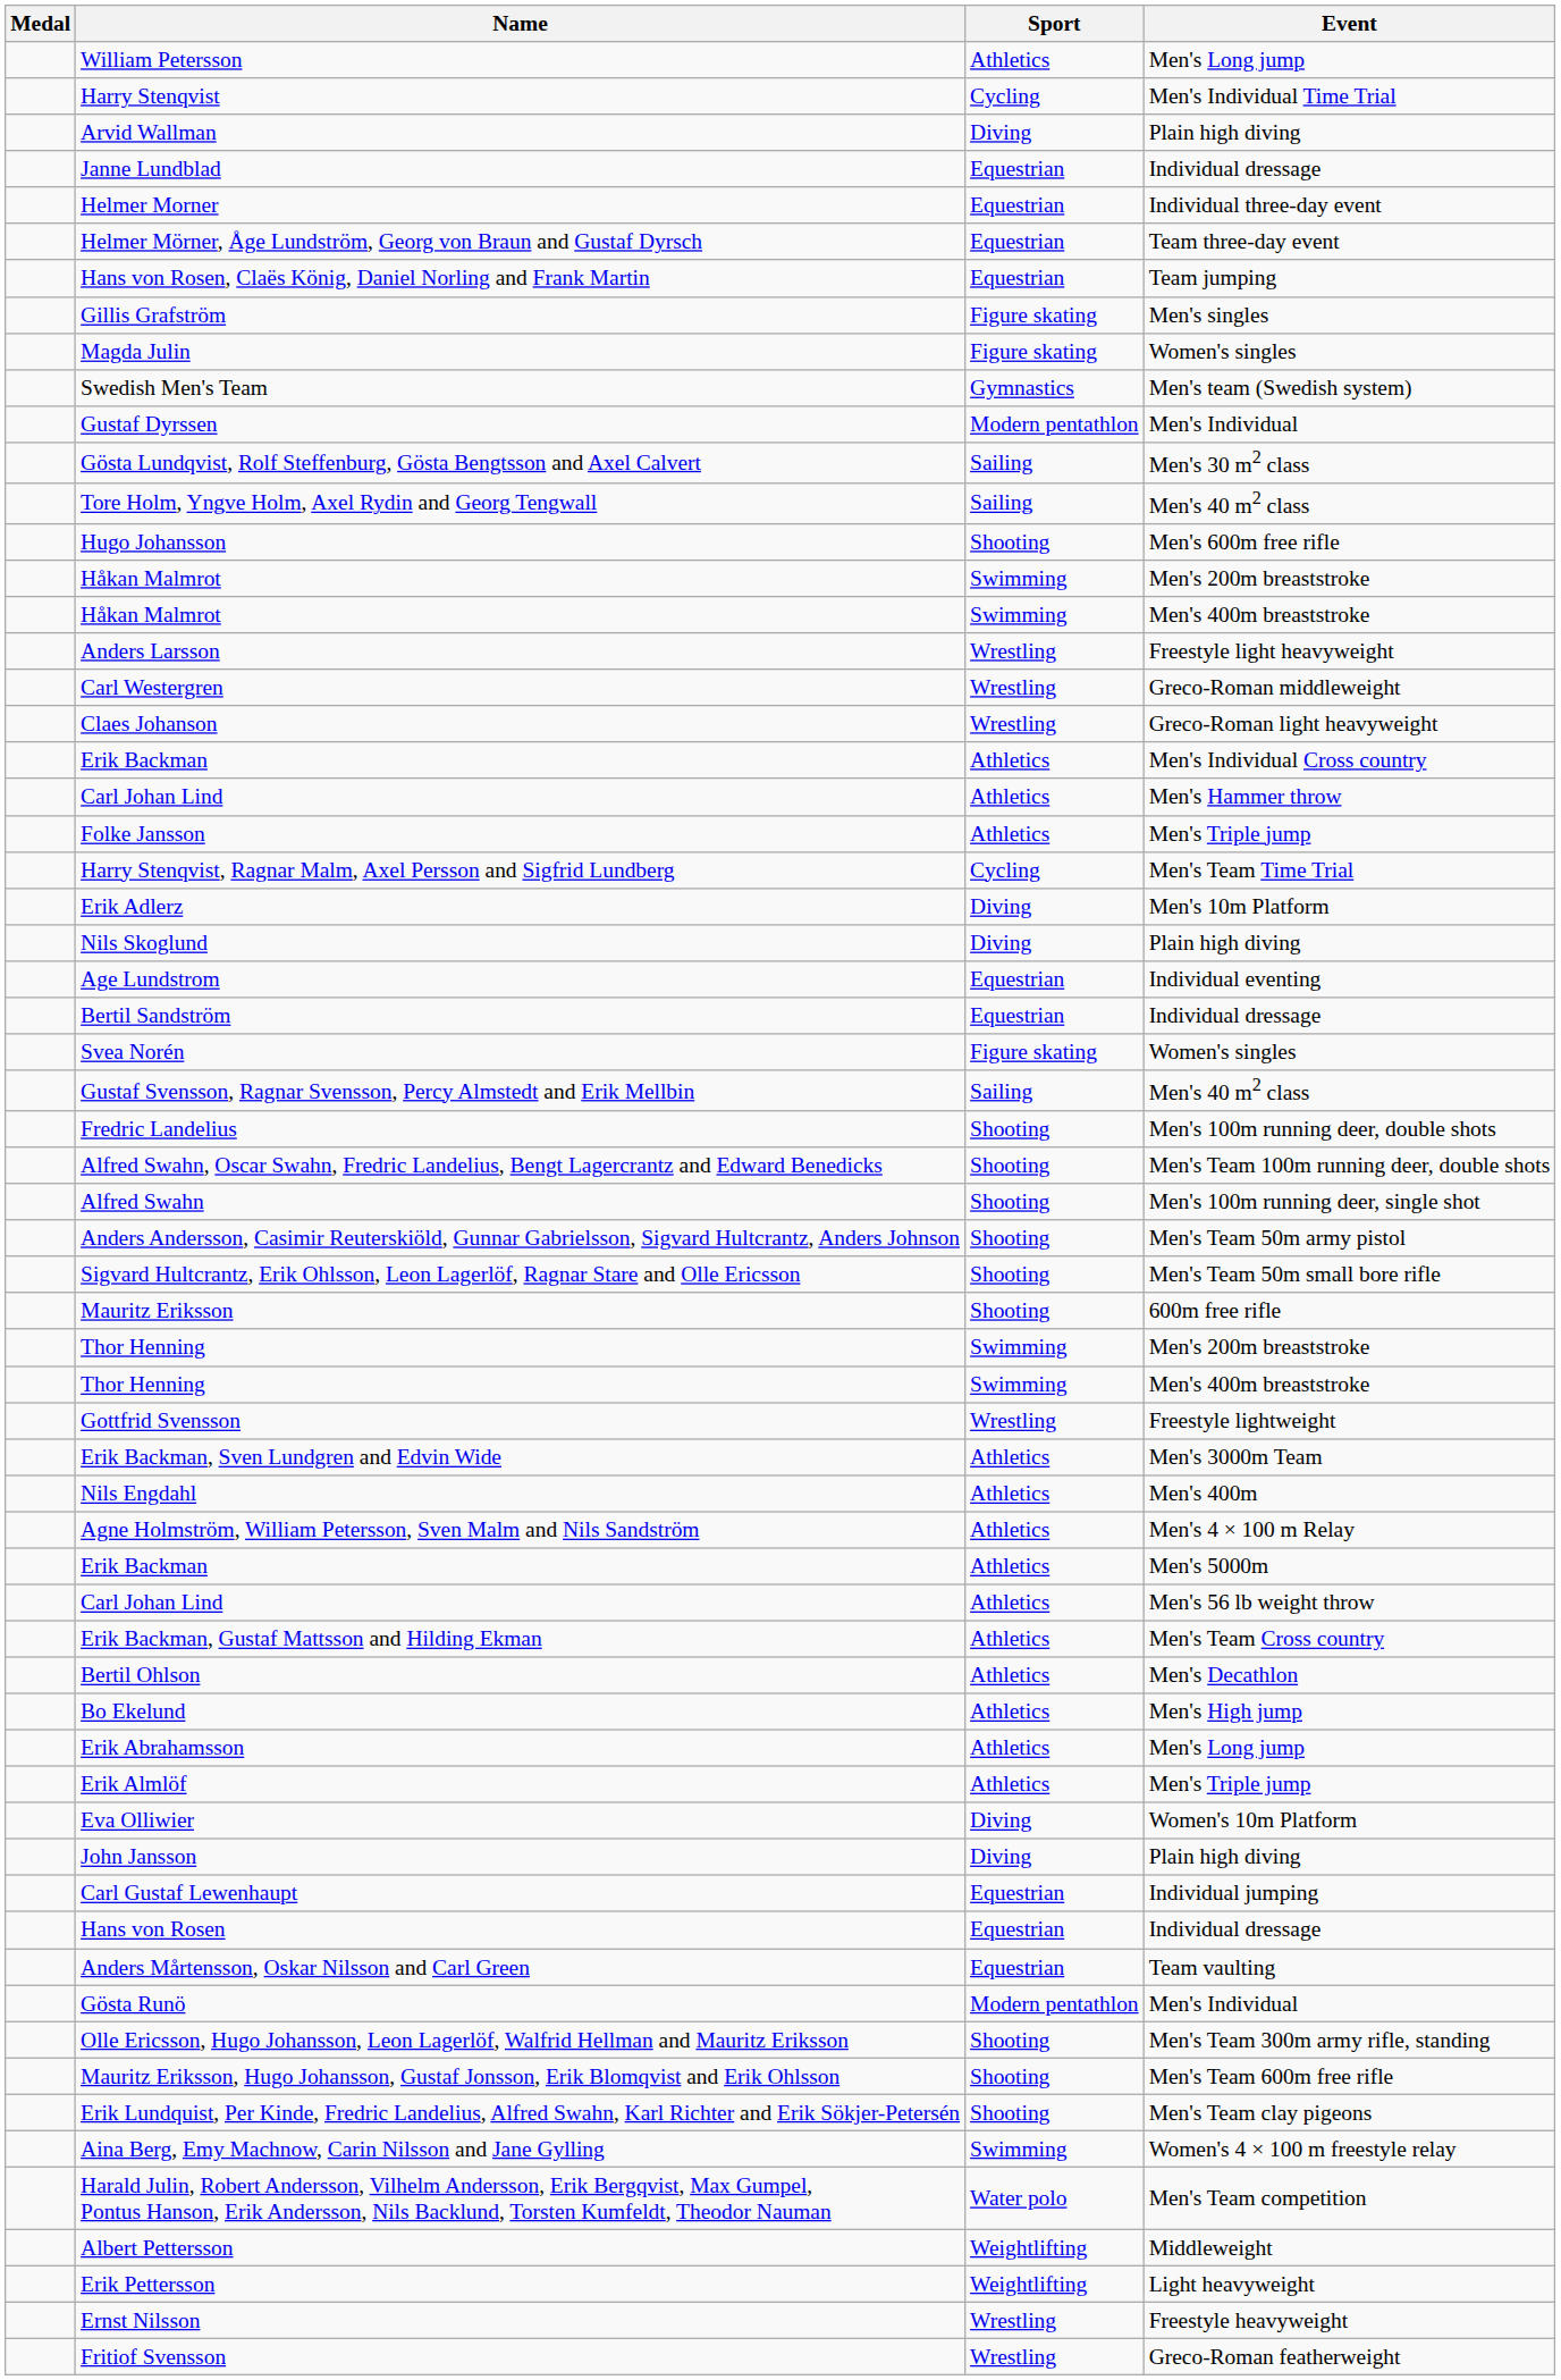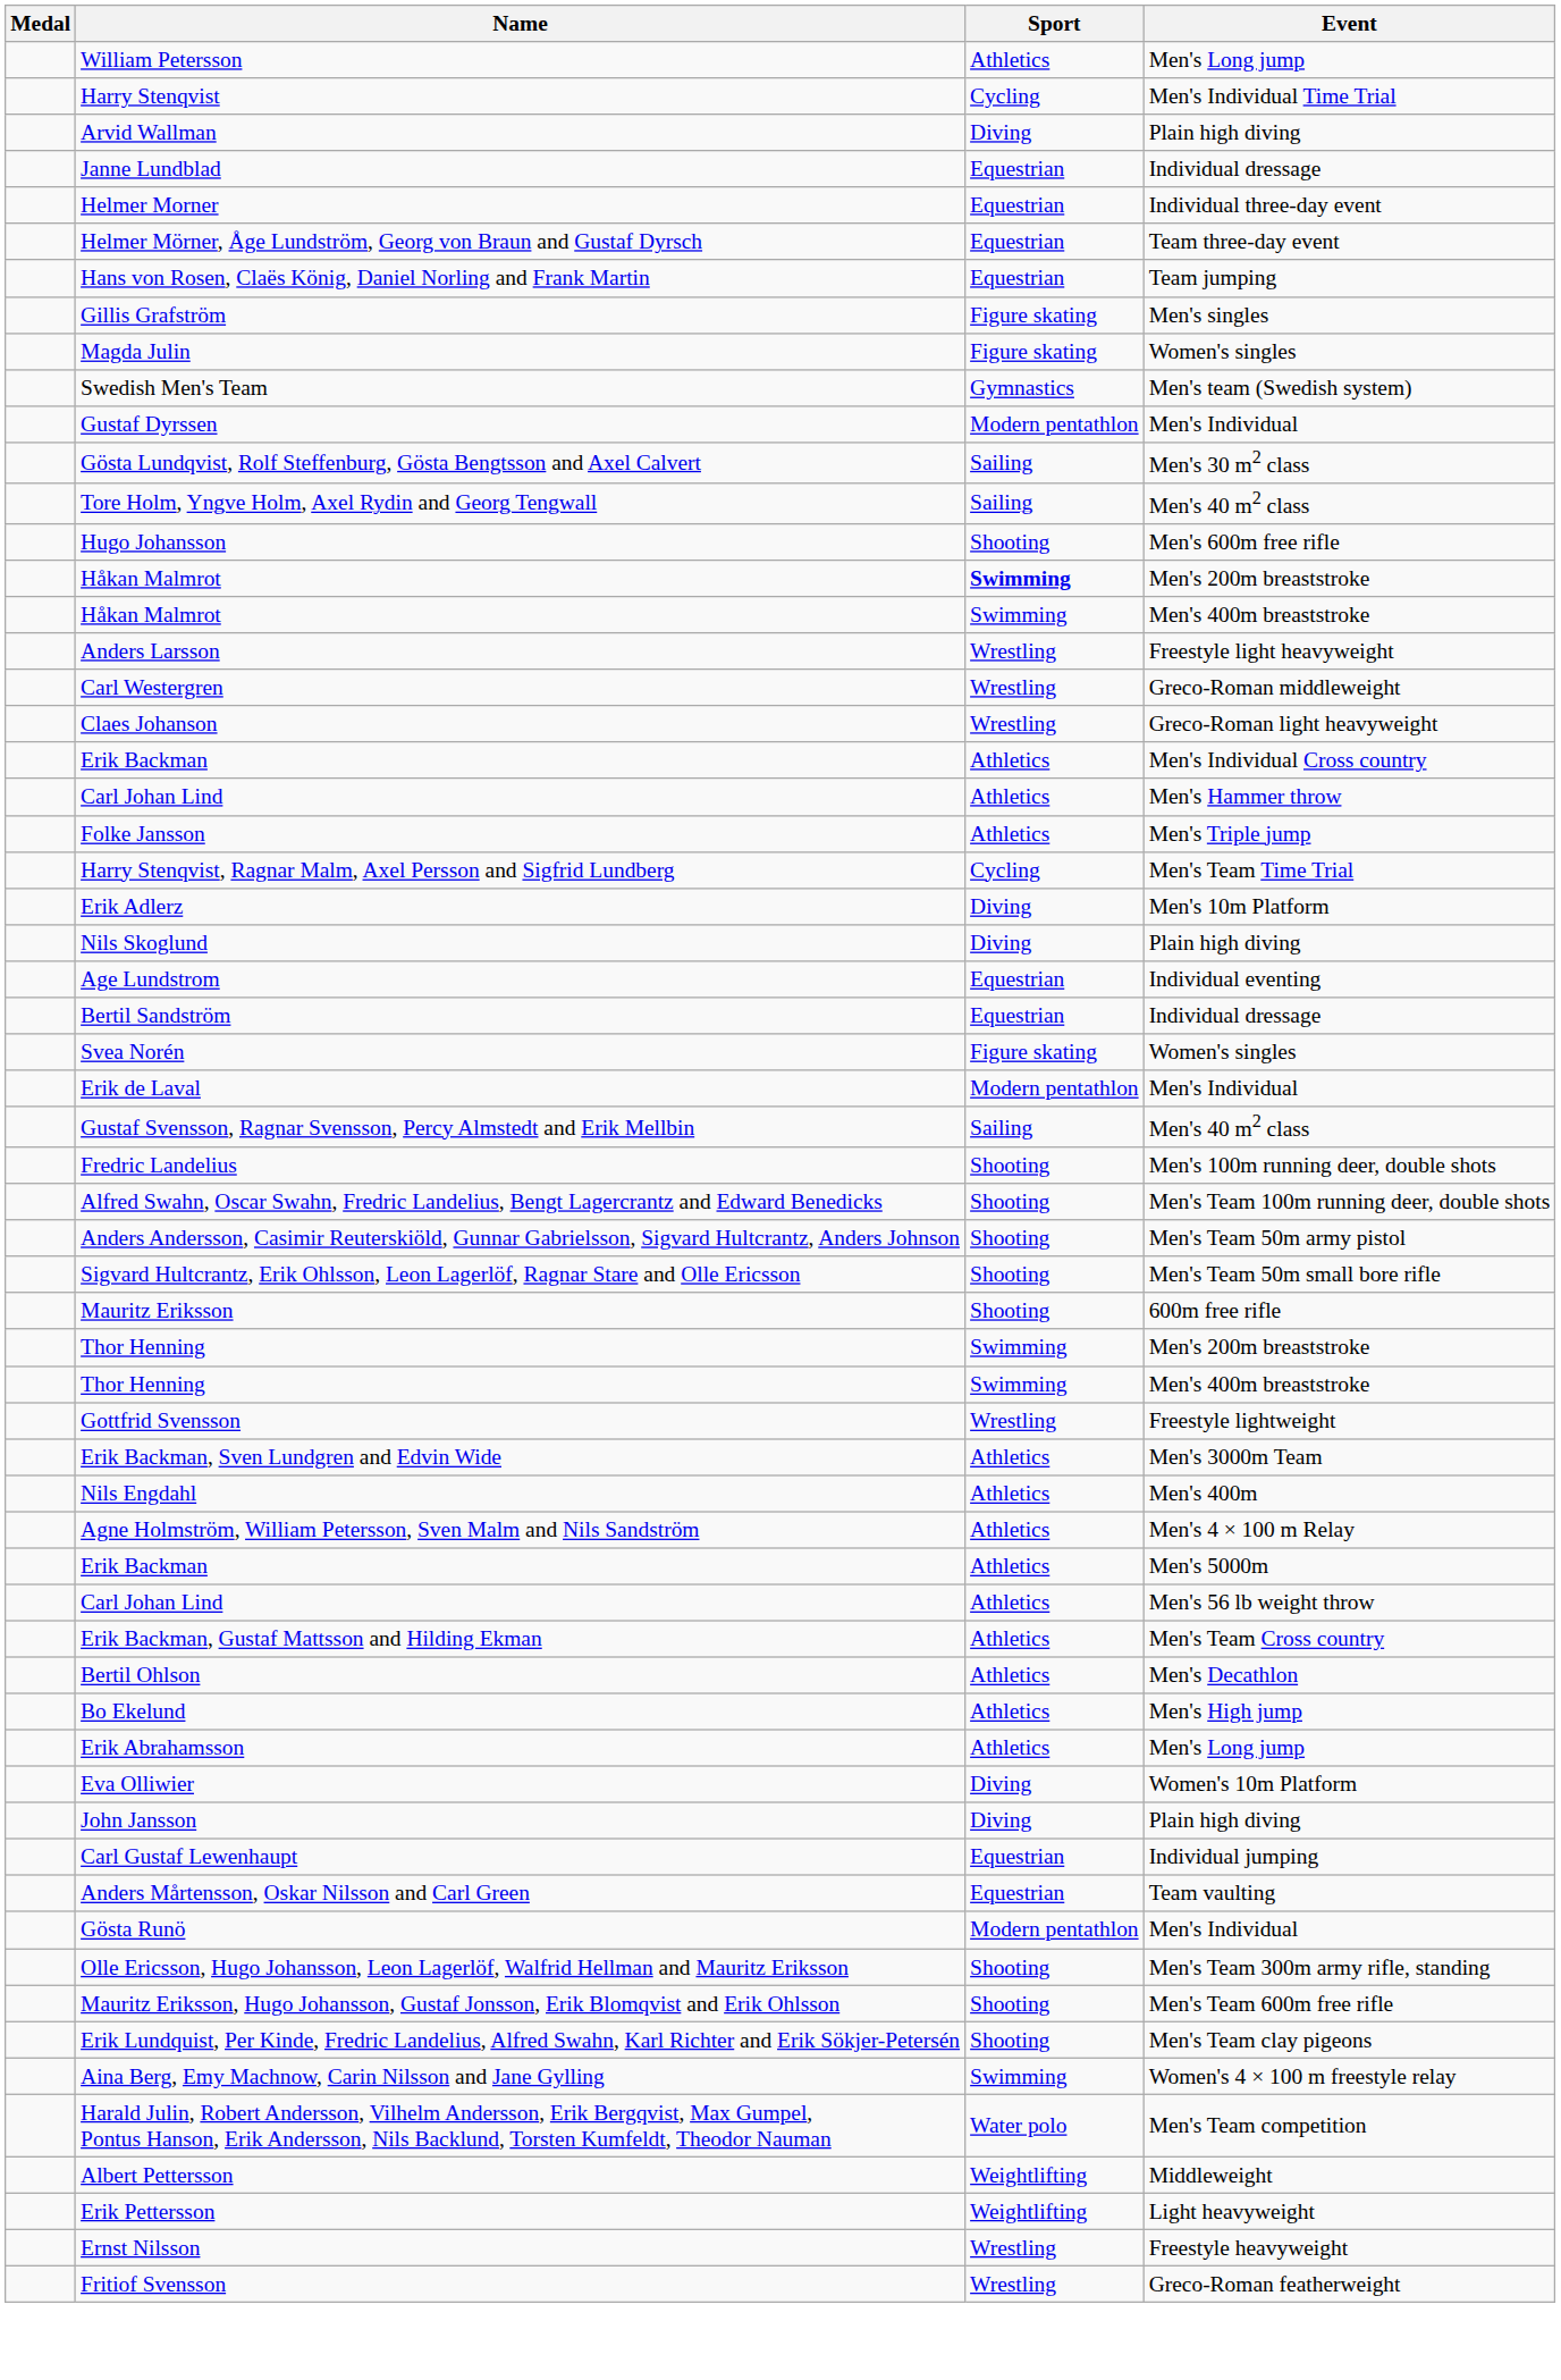 <table class="wikitable sortable"  style="font-size:95%">
 <tr>
 <th>Medal</th>
 <th>Name</th>
 <th>Sport</th>
 <th>Event</th>
 </tr>
 <tr>
 <td></td>
 <td><a href='#'>William Petersson</a></td>
 <td><a href='#'>Athletics</a></td>
 <td>Men's <a href='#'>Long jump</a></td>
 </tr>
 <tr>
 <td></td>
 <td><a href='#'>Harry Stenqvist</a></td>
 <td><a href='#'>Cycling</a></td>
 <td>Men's Individual <a href='#'>Time Trial</a></td>
 </tr>
 <tr>
 <td></td>
 <td><a href='#'>Arvid Wallman</a></td>
 <td><a href='#'>Diving</a></td>
 <td>Plain high diving</td>
 </tr>
 <tr>
 <td></td>
 <td><a href='#'>Janne Lundblad</a></td>
 <td><a href='#'>Equestrian</a></td>
 <td>Individual dressage</td>
 </tr>
 <tr>
 <td></td>
 <td><a href='#'>Helmer Morner</a></td>
 <td><a href='#'>Equestrian</a></td>
 <td>Individual three-day event</td>
 </tr>
 <tr>
 <td></td>
 <td><a href='#'>Helmer Mörner</a>, <a href='#'>Åge Lundström</a>, <a href='#'>Georg von Braun</a> and <a href='#'>Gustaf Dyrsch</a></td>
 <td><a href='#'>Equestrian</a></td>
 <td>Team three-day event</td>
 </tr>
 <tr>
 <td></td>
 <td><a href='#'>Hans von Rosen</a>, <a href='#'>Claës König</a>, <a href='#'>Daniel Norling</a> and <a href='#'>Frank Martin</a></td>
 <td><a href='#'>Equestrian</a></td>
 <td>Team jumping</td>
 </tr>
 <tr>
 <td></td>
 <td><a href='#'>Gillis Grafström</a></td>
 <td><a href='#'>Figure skating</a></td>
 <td>Men's singles</td>
 </tr>
 <tr>
 <td></td>
 <td><a href='#'>Magda Julin</a></td>
 <td><a href='#'>Figure skating</a></td>
 <td>Women's singles</td>
 </tr>
 <tr>
 <td></td>
 <td>Swedish Men's Team</td>
 <td><a href='#'>Gymnastics</a></td>
 <td>Men's team (Swedish system)</td>
 </tr>
 <tr>
 <td></td>
 <td><a href='#'>Gustaf Dyrssen</a></td>
 <td><a href='#'>Modern pentathlon</a></td>
 <td>Men's Individual</td>
 </tr>
 <tr>
 <td></td>
 <td><a href='#'>Gösta Lundqvist</a>, <a href='#'>Rolf Steffenburg</a>, <a href='#'>Gösta Bengtsson</a> and <a href='#'>Axel Calvert</a></td>
 <td><a href='#'>Sailing</a></td>
 <td>Men's 30 m<sup>2</sup> class</td>
 </tr>
 <tr>
 <td></td>
 <td><a href='#'>Tore Holm</a>, <a href='#'>Yngve Holm</a>, <a href='#'>Axel Rydin</a> and <a href='#'>Georg Tengwall</a></td>
 <td><a href='#'>Sailing</a></td>
 <td>Men's 40 m<sup>2</sup> class</td>
 </tr>
 <tr>
 <td></td>
 <td><a href='#'>Hugo Johansson</a></td>
 <td><a href='#'>Shooting</a></td>
 <td>Men's 600m free rifle</td>
 </tr>
 <tr>
 <td></td>
 <td><a href='#'>Håkan Malmrot</a></td>
-<td><a href='#'>Swimming</a></td>
+<td><strong><a href='#'>Swimming</a></strong></td>
 <td>Men's 200m breaststroke</td>
 </tr>
 <tr>
 <td></td>
 <td><a href='#'>Håkan Malmrot</a></td>
 <td><a href='#'>Swimming</a></td>
 <td>Men's 400m breaststroke</td>
 </tr>
 <tr>
 <td></td>
 <td><a href='#'>Anders Larsson</a></td>
 <td><a href='#'>Wrestling</a></td>
 <td>Freestyle light heavyweight</td>
 </tr>
 <tr>
 <td></td>
 <td><a href='#'>Carl Westergren</a></td>
 <td><a href='#'>Wrestling</a></td>
 <td>Greco-Roman middleweight</td>
 </tr>
 <tr>
 <td></td>
 <td><a href='#'>Claes Johanson</a></td>
 <td><a href='#'>Wrestling</a></td>
 <td>Greco-Roman light heavyweight</td>
 </tr>
 <tr>
 <td></td>
 <td><a href='#'>Erik Backman</a></td>
 <td><a href='#'>Athletics</a></td>
 <td>Men's Individual <a href='#'>Cross country</a></td>
 </tr>
 <tr>
 <td></td>
 <td><a href='#'>Carl Johan Lind</a></td>
 <td><a href='#'>Athletics</a></td>
 <td>Men's <a href='#'>Hammer throw</a></td>
 </tr>
 <tr>
 <td></td>
 <td><a href='#'>Folke Jansson</a></td>
 <td><a href='#'>Athletics</a></td>
 <td>Men's <a href='#'>Triple jump</a></td>
 </tr>
 <tr>
 <td></td>
 <td><a href='#'>Harry Stenqvist</a>, <a href='#'>Ragnar Malm</a>, <a href='#'>Axel Persson</a> and <a href='#'>Sigfrid Lundberg</a></td>
 <td><a href='#'>Cycling</a></td>
 <td>Men's Team <a href='#'>Time Trial</a></td>
 </tr>
 <tr>
 <td></td>
 <td><a href='#'>Erik Adlerz</a></td>
 <td><a href='#'>Diving</a></td>
 <td>Men's 10m Platform</td>
 </tr>
 <tr>
 <td></td>
 <td><a href='#'>Nils Skoglund</a></td>
 <td><a href='#'>Diving</a></td>
 <td>Plain high diving</td>
 </tr>
 <tr>
 <td></td>
 <td><a href='#'>Age Lundstrom</a></td>
 <td><a href='#'>Equestrian</a></td>
 <td>Individual eventing</td>
 </tr>
 <tr>
 <td></td>
 <td><a href='#'>Bertil Sandström</a></td>
 <td><a href='#'>Equestrian</a></td>
 <td>Individual dressage</td>
 </tr>
 <tr>
 <td></td>
 <td><a href='#'>Svea Norén</a></td>
 <td><a href='#'>Figure skating</a></td>
 <td>Women's singles</td>
 </tr>
 <tr>
 <td></td>
+<td><a href='#'>Erik de Laval</a></td>
+<td><a href='#'>Modern pentathlon</a></td>
+<td>Men's Individual</td>
+</tr>
+<tr>
+<td></td>
 <td><a href='#'>Gustaf Svensson</a>, <a href='#'>Ragnar Svensson</a>, <a href='#'>Percy Almstedt</a> and <a href='#'>Erik Mellbin</a></td>
 <td><a href='#'>Sailing</a></td>
 <td>Men's 40 m<sup>2</sup> class</td>
 </tr>
 <tr>
 <td></td>
 <td><a href='#'>Fredric Landelius</a></td>
 <td><a href='#'>Shooting</a></td>
 <td>Men's 100m running deer, double shots</td>
 </tr>
 <tr>
 <td></td>
 <td><a href='#'>Alfred Swahn</a>, <a href='#'>Oscar Swahn</a>, <a href='#'>Fredric Landelius</a>, <a href='#'>Bengt Lagercrantz</a> and <a href='#'>Edward Benedicks</a></td>
 <td><a href='#'>Shooting</a></td>
 <td>Men's Team 100m running deer, double shots</td>
-</tr>
-<tr>
-<td></td>
-<td><a href='#'>Alfred Swahn</a></td>
-<td><a href='#'>Shooting</a></td>
-<td>Men's 100m running deer, single shot</td>
 </tr>
 <tr>
 <td></td>
 <td><a href='#'>Anders Andersson</a>, <a href='#'>Casimir Reuterskiöld</a>, <a href='#'>Gunnar Gabrielsson</a>, <a href='#'>Sigvard Hultcrantz</a>, <a href='#'>Anders Johnson</a></td>
 <td><a href='#'>Shooting</a></td>
 <td>Men's Team 50m army pistol</td>
 </tr>
 <tr>
 <td></td>
 <td><a href='#'>Sigvard Hultcrantz</a>, <a href='#'>Erik Ohlsson</a>, <a href='#'>Leon Lagerlöf</a>, <a href='#'>Ragnar Stare</a> and <a href='#'>Olle Ericsson</a></td>
 <td><a href='#'>Shooting</a></td>
 <td>Men's Team 50m small bore rifle</td>
 </tr>
 <tr>
 <td></td>
 <td><a href='#'>Mauritz Eriksson</a></td>
 <td><a href='#'>Shooting</a></td>
 <td>600m free rifle</td>
 </tr>
 <tr>
 <td></td>
 <td><a href='#'>Thor Henning</a></td>
 <td><a href='#'>Swimming</a></td>
 <td>Men's 200m breaststroke</td>
 </tr>
 <tr>
 <td></td>
 <td><a href='#'>Thor Henning</a></td>
 <td><a href='#'>Swimming</a></td>
 <td>Men's 400m breaststroke</td>
 </tr>
 <tr>
 <td></td>
 <td><a href='#'>Gottfrid Svensson</a></td>
 <td><a href='#'>Wrestling</a></td>
 <td>Freestyle lightweight</td>
 </tr>
 <tr>
 <td></td>
 <td><a href='#'>Erik Backman</a>, <a href='#'>Sven Lundgren</a> and <a href='#'>Edvin Wide</a></td>
 <td><a href='#'>Athletics</a></td>
 <td>Men's 3000m Team</td>
 </tr>
 <tr>
 <td></td>
 <td><a href='#'>Nils Engdahl</a></td>
 <td><a href='#'>Athletics</a></td>
 <td>Men's 400m</td>
 </tr>
 <tr>
 <td></td>
 <td><a href='#'>Agne Holmström</a>, <a href='#'>William Petersson</a>, <a href='#'>Sven Malm</a> and <a href='#'>Nils Sandström</a></td>
 <td><a href='#'>Athletics</a></td>
 <td>Men's 4 × 100 m Relay</td>
 </tr>
 <tr>
 <td></td>
 <td><a href='#'>Erik Backman</a></td>
 <td><a href='#'>Athletics</a></td>
 <td>Men's 5000m</td>
 </tr>
 <tr>
 <td></td>
 <td><a href='#'>Carl Johan Lind</a></td>
 <td><a href='#'>Athletics</a></td>
 <td>Men's 56 lb weight throw</td>
 </tr>
 <tr>
 <td></td>
 <td><a href='#'>Erik Backman</a>, <a href='#'>Gustaf Mattsson</a> and <a href='#'>Hilding Ekman</a></td>
 <td><a href='#'>Athletics</a></td>
 <td>Men's Team <a href='#'>Cross country</a></td>
 </tr>
 <tr>
 <td></td>
 <td><a href='#'>Bertil Ohlson</a></td>
 <td><a href='#'>Athletics</a></td>
 <td>Men's <a href='#'>Decathlon</a></td>
 </tr>
 <tr>
 <td></td>
 <td><a href='#'>Bo Ekelund</a></td>
 <td><a href='#'>Athletics</a></td>
 <td>Men's <a href='#'>High jump</a></td>
 </tr>
 <tr>
 <td></td>
 <td><a href='#'>Erik Abrahamsson</a></td>
 <td><a href='#'>Athletics</a></td>
 <td>Men's <a href='#'>Long jump</a></td>
 </tr>
 <tr>
 <td></td>
-<td><a href='#'>Erik Almlöf</a></td>
-<td><a href='#'>Athletics</a></td>
-<td>Men's <a href='#'>Triple jump</a></td>
-</tr>
-<tr>
-<td></td>
 <td><a href='#'>Eva Olliwier</a></td>
 <td><a href='#'>Diving</a></td>
 <td>Women's 10m Platform</td>
 </tr>
 <tr>
 <td></td>
 <td><a href='#'>John Jansson</a></td>
 <td><a href='#'>Diving</a></td>
 <td>Plain high diving</td>
 </tr>
 <tr>
 <td></td>
 <td><a href='#'>Carl Gustaf Lewenhaupt</a></td>
 <td><a href='#'>Equestrian</a></td>
 <td>Individual jumping</td>
-</tr>
-<tr>
-<td></td>
-<td><a href='#'>Hans von Rosen</a></td>
-<td><a href='#'>Equestrian</a></td>
-<td>Individual dressage</td>
 </tr>
 <tr>
 <td></td>
 <td><a href='#'>Anders Mårtensson</a>, <a href='#'>Oskar Nilsson</a> and <a href='#'>Carl Green</a></td>
 <td><a href='#'>Equestrian</a></td>
 <td>Team vaulting</td>
 </tr>
 <tr>
 <td></td>
 <td><a href='#'>Gösta Runö</a></td>
 <td><a href='#'>Modern pentathlon</a></td>
 <td>Men's Individual</td>
 </tr>
 <tr>
 <td></td>
 <td><a href='#'>Olle Ericsson</a>, <a href='#'>Hugo Johansson</a>, <a href='#'>Leon Lagerlöf</a>, <a href='#'>Walfrid Hellman</a> and <a href='#'>Mauritz Eriksson</a></td>
 <td><a href='#'>Shooting</a></td>
 <td>Men's Team 300m army rifle, standing</td>
 </tr>
 <tr>
 <td></td>
 <td><a href='#'>Mauritz Eriksson</a>, <a href='#'>Hugo Johansson</a>, <a href='#'>Gustaf Jonsson</a>, <a href='#'>Erik Blomqvist</a> and <a href='#'>Erik Ohlsson</a></td>
 <td><a href='#'>Shooting</a></td>
 <td>Men's Team 600m free rifle</td>
 </tr>
 <tr>
 <td></td>
 <td><a href='#'>Erik Lundquist</a>, <a href='#'>Per Kinde</a>, <a href='#'>Fredric Landelius</a>, <a href='#'>Alfred Swahn</a>, <a href='#'>Karl Richter</a> and <a href='#'>Erik Sökjer-Petersén</a></td>
 <td><a href='#'>Shooting</a></td>
 <td>Men's Team clay pigeons</td>
 </tr>
 <tr>
 <td></td>
 <td><a href='#'>Aina Berg</a>, <a href='#'>Emy Machnow</a>, <a href='#'>Carin Nilsson</a> and <a href='#'>Jane Gylling</a></td>
 <td><a href='#'>Swimming</a></td>
 <td>Women's 4 × 100 m freestyle relay</td>
 </tr>
 <tr>
 <td></td>
 <td><a href='#'>Harald Julin</a>, <a href='#'>Robert Andersson</a>, <a href='#'>Vilhelm Andersson</a>, <a href='#'>Erik Bergqvist</a>, <a href='#'>Max Gumpel</a>,<br><a href='#'>Pontus Hanson</a>, <a href='#'>Erik Andersson</a>, <a href='#'>Nils Backlund</a>, <a href='#'>Torsten Kumfeldt</a>, <a href='#'>Theodor Nauman</a></td>
 <td><a href='#'>Water polo</a></td>
 <td>Men's Team competition</td>
 </tr>
 <tr>
 <td></td>
 <td><a href='#'>Albert Pettersson</a></td>
 <td><a href='#'>Weightlifting</a></td>
 <td>Middleweight</td>
 </tr>
 <tr>
 <td></td>
 <td><a href='#'>Erik Pettersson</a></td>
 <td><a href='#'>Weightlifting</a></td>
 <td>Light heavyweight</td>
 </tr>
 <tr>
 <td></td>
 <td><a href='#'>Ernst Nilsson</a></td>
 <td><a href='#'>Wrestling</a></td>
 <td>Freestyle heavyweight</td>
 </tr>
 <tr>
 <td></td>
 <td><a href='#'>Fritiof Svensson</a></td>
 <td><a href='#'>Wrestling</a></td>
 <td>Greco-Roman featherweight</td>
 </tr>
 </table>
